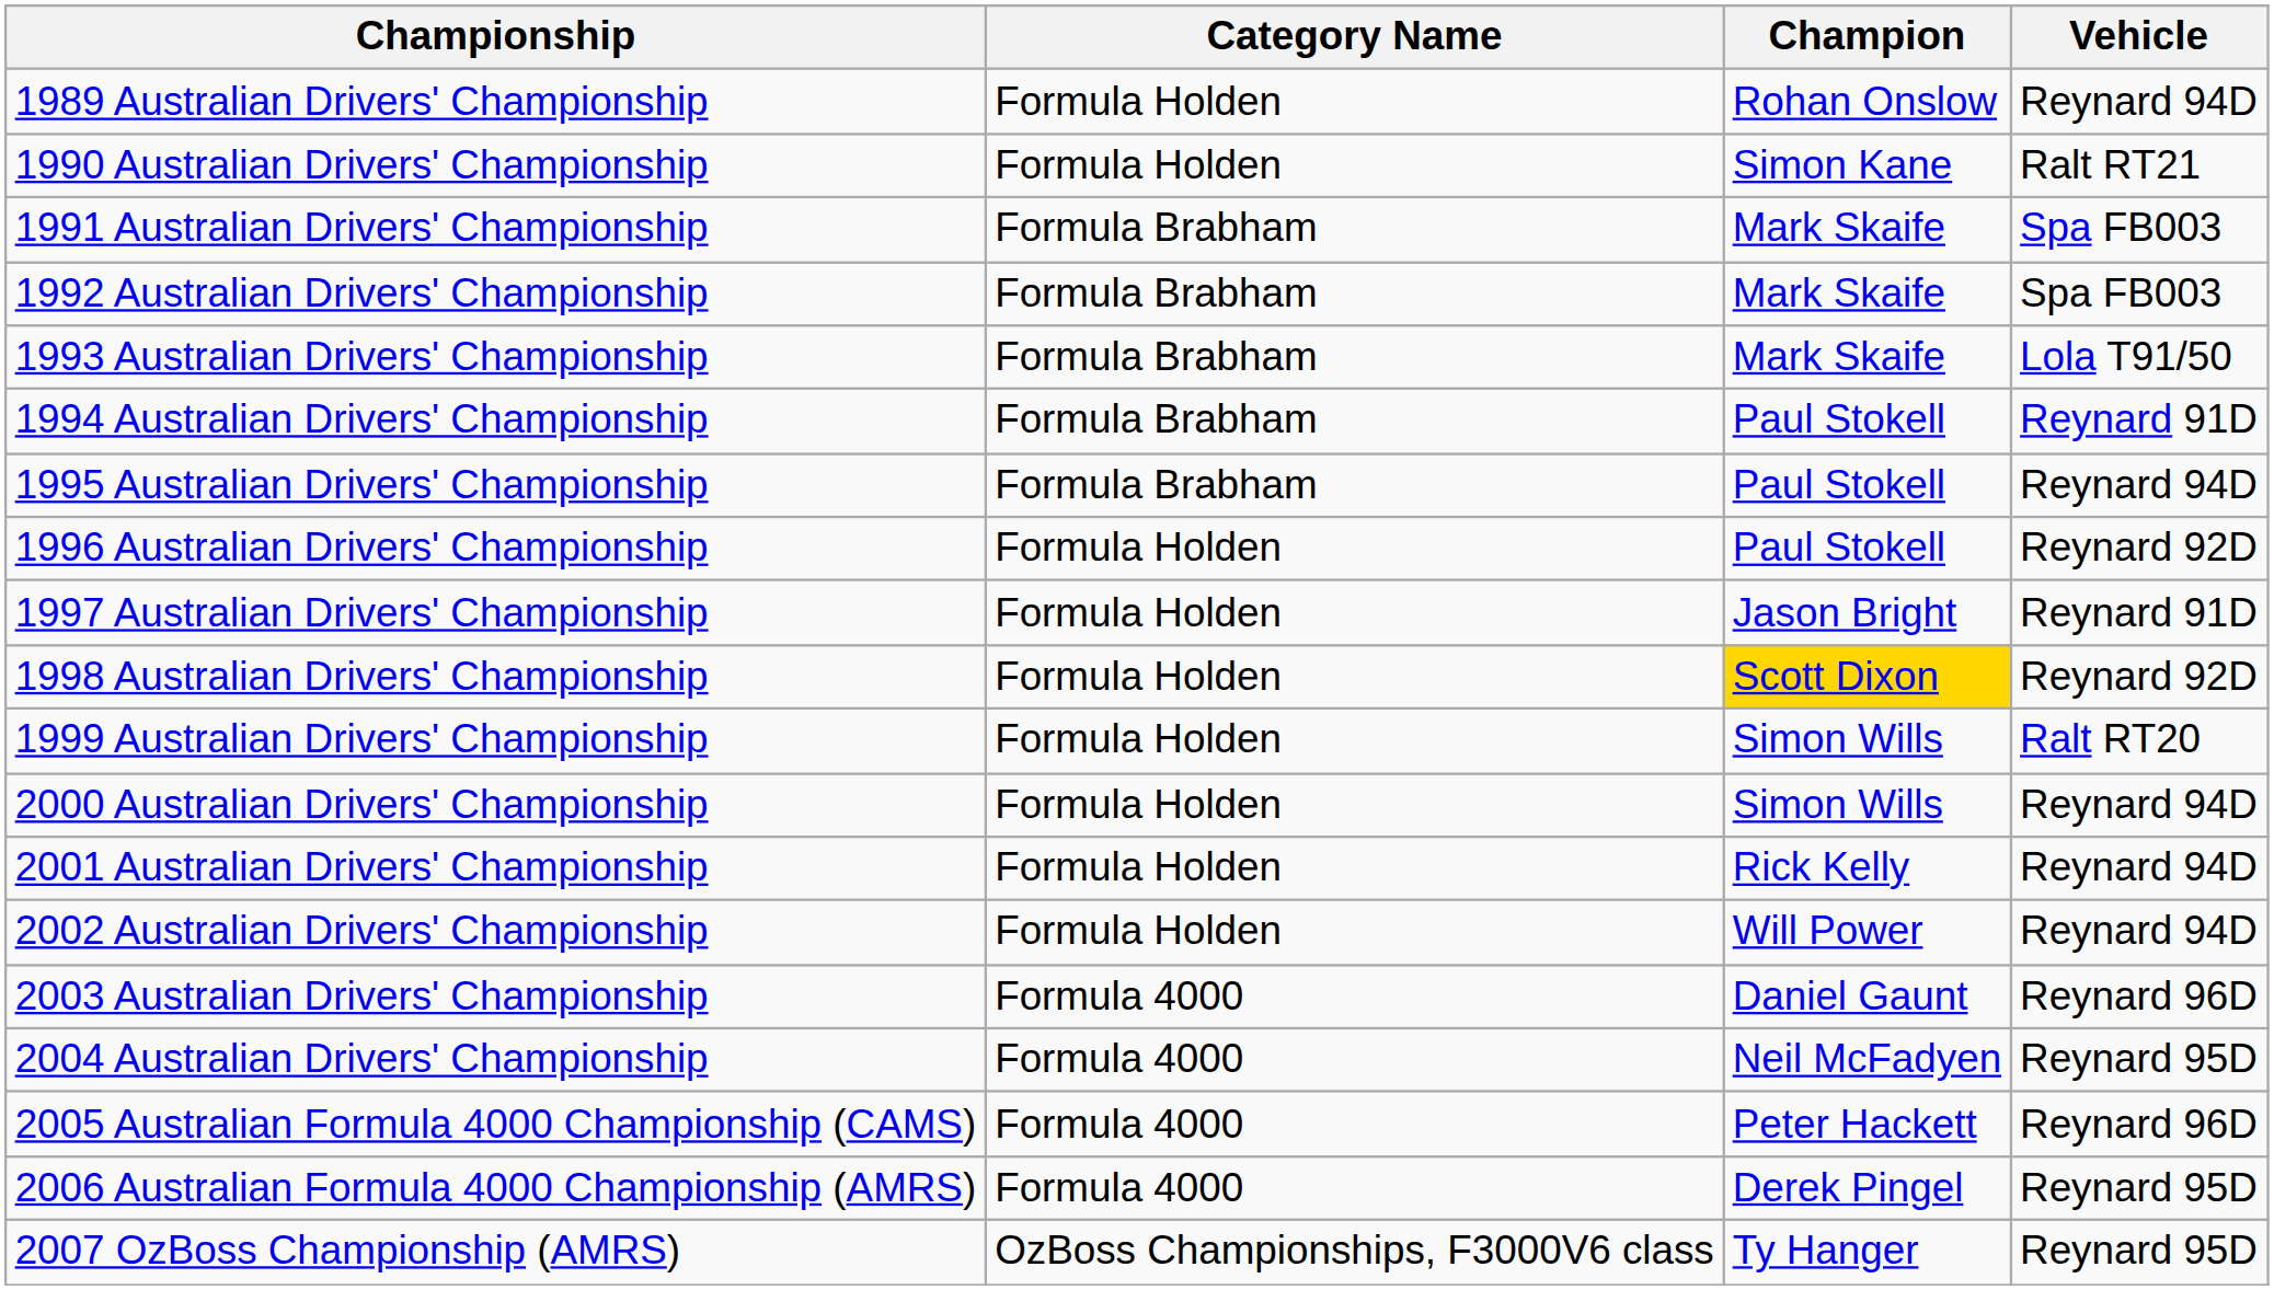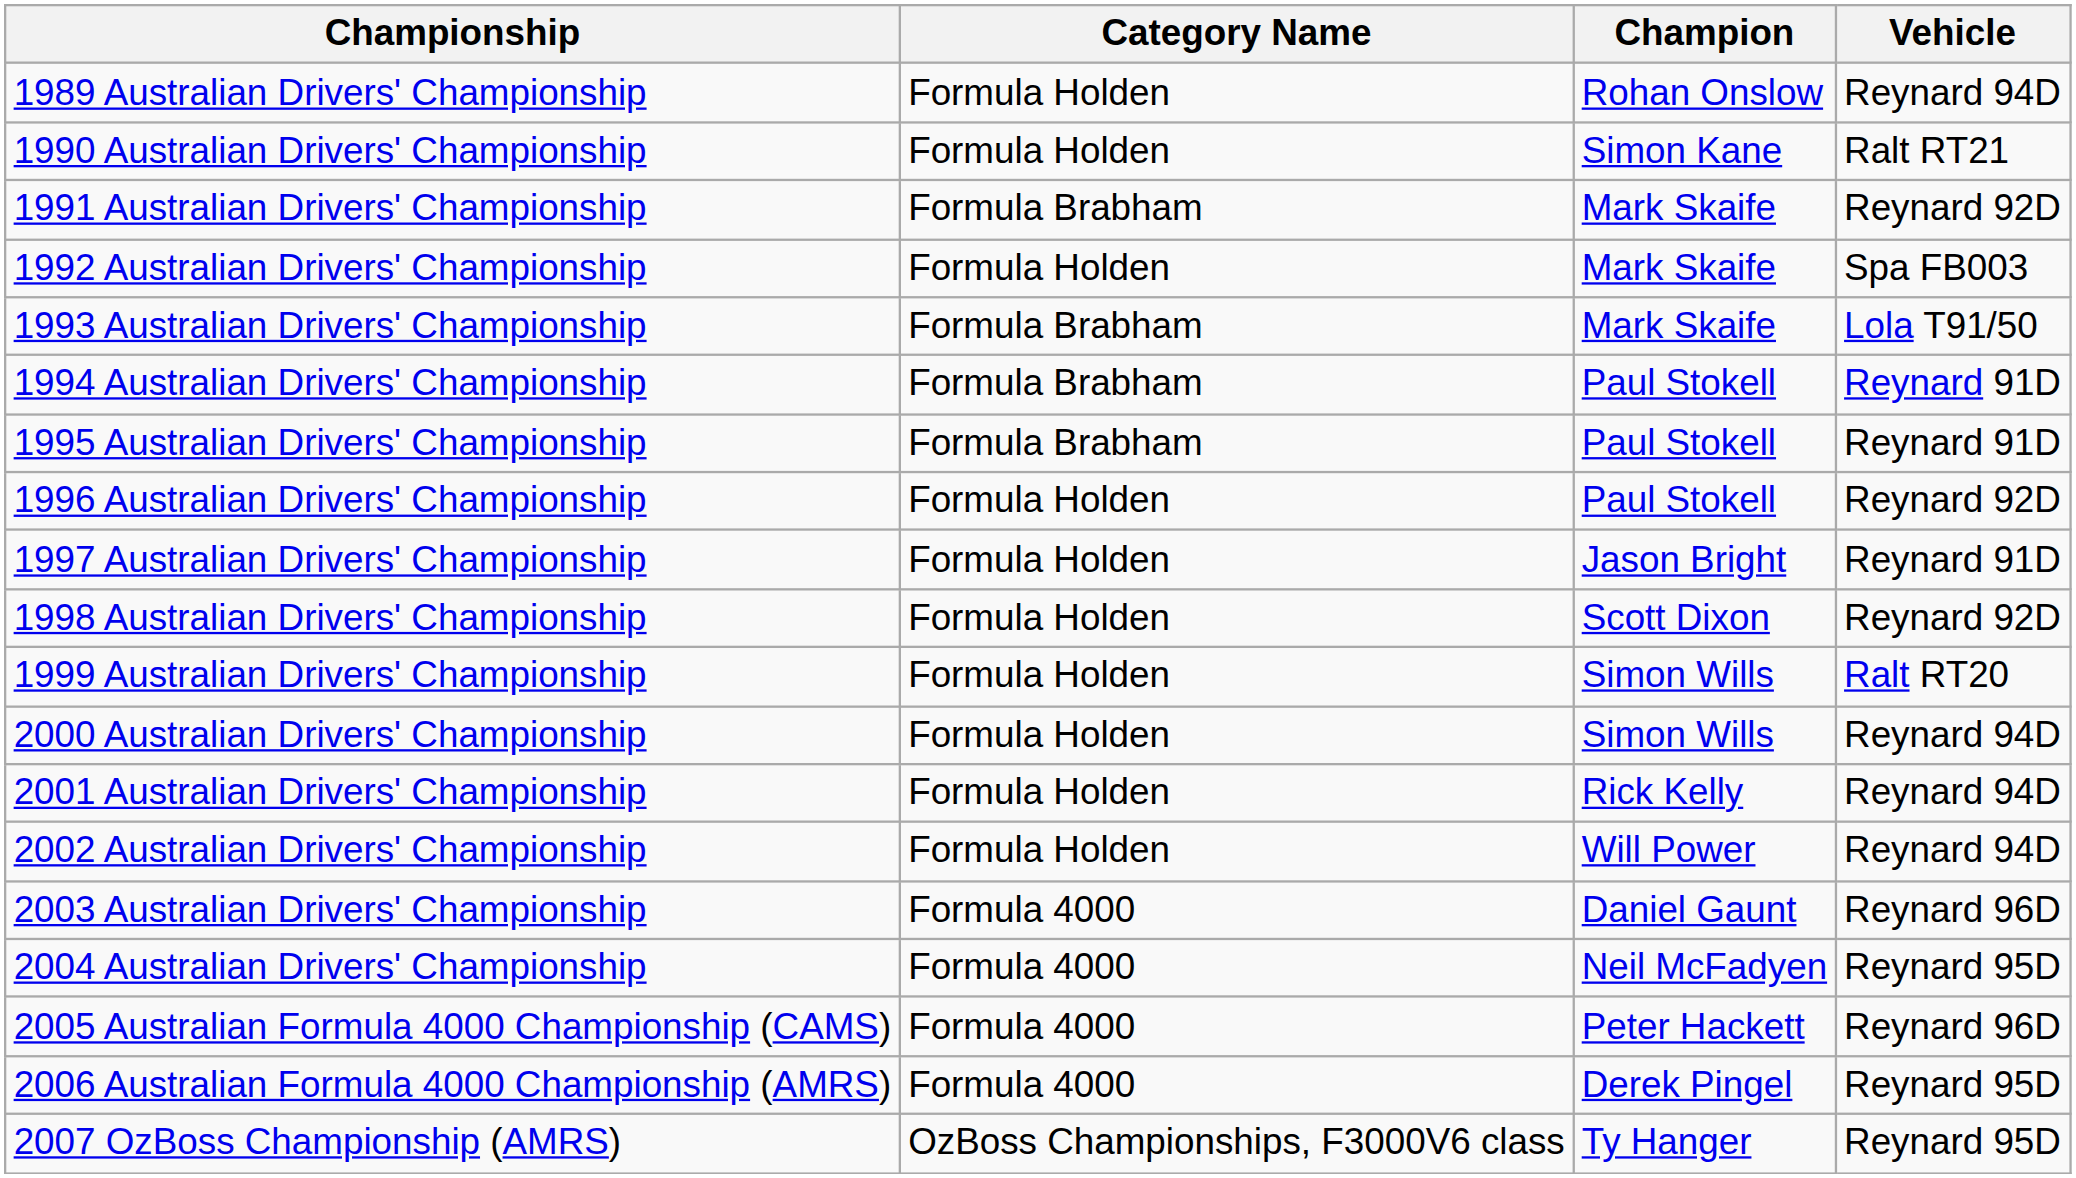 <table class="wikitable">
 <tr>
 <th>Championship</th>
 <th>Category Name</th>
 <th>Champion</th>
 <th>Vehicle</th>
 </tr>
 <tr>
 <td><a href='#'>1989 Australian Drivers' Championship</a></td>
 <td>Formula Holden</td>
 <td> <a href='#'>Rohan Onslow</a></td>
 <td>Reynard 94D</td>
 </tr>
 <tr>
 <td><a href='#'>1990 Australian Drivers' Championship</a></td>
 <td>Formula Holden</td>
 <td> <a href='#'>Simon Kane</a></td>
 <td>Ralt RT21</td>
 </tr>
 <tr>
 <td><a href='#'>1991 Australian Drivers' Championship</a></td>
 <td>Formula Brabham</td>
 <td> <a href='#'>Mark Skaife</a></td>
-<td><a href='#'>Spa</a> FB003</td>
+<td>Reynard 92D</td>
 </tr>
 <tr>
 <td><a href='#'>1992 Australian Drivers' Championship</a></td>
-<td>Formula Brabham</td>
+<td>Formula Holden</td>
 <td> <a href='#'>Mark Skaife</a></td>
 <td>Spa FB003</td>
 </tr>
 <tr>
 <td><a href='#'>1993 Australian Drivers' Championship</a></td>
 <td>Formula Brabham</td>
 <td> <a href='#'>Mark Skaife</a></td>
 <td><a href='#'>Lola</a> T91/50</td>
 </tr>
 <tr>
 <td><a href='#'>1994 Australian Drivers' Championship</a></td>
 <td>Formula Brabham</td>
 <td> <a href='#'>Paul Stokell</a></td>
 <td><a href='#'>Reynard</a> 91D</td>
 </tr>
 <tr>
 <td><a href='#'>1995 Australian Drivers' Championship</a></td>
 <td>Formula Brabham</td>
 <td> <a href='#'>Paul Stokell</a></td>
-<td>Reynard 94D</td>
+<td>Reynard 91D</td>
 </tr>
 <tr>
 <td><a href='#'>1996 Australian Drivers' Championship</a></td>
 <td>Formula Holden</td>
 <td> <a href='#'>Paul Stokell</a></td>
 <td>Reynard 92D</td>
 </tr>
 <tr>
 <td><a href='#'>1997 Australian Drivers' Championship</a></td>
 <td>Formula Holden</td>
 <td> <a href='#'>Jason Bright</a></td>
 <td>Reynard 91D</td>
 </tr>
 <tr>
 <td><a href='#'>1998 Australian Drivers' Championship</a></td>
 <td>Formula Holden</td>
-<td style="background: gold;"> <a href='#'>Scott Dixon</a></td>
+<td> <a href='#'>Scott Dixon</a></td>
 <td>Reynard 92D</td>
 </tr>
 <tr>
 <td><a href='#'>1999 Australian Drivers' Championship</a></td>
 <td>Formula Holden</td>
 <td> <a href='#'>Simon Wills</a></td>
 <td><a href='#'>Ralt</a> RT20</td>
 </tr>
 <tr>
 <td><a href='#'>2000 Australian Drivers' Championship</a></td>
 <td>Formula Holden</td>
 <td> <a href='#'>Simon Wills</a></td>
 <td>Reynard 94D</td>
 </tr>
 <tr>
 <td><a href='#'>2001 Australian Drivers' Championship</a></td>
 <td>Formula Holden</td>
 <td> <a href='#'>Rick Kelly</a></td>
 <td>Reynard 94D</td>
 </tr>
 <tr>
 <td><a href='#'>2002 Australian Drivers' Championship</a></td>
 <td>Formula Holden</td>
 <td> <a href='#'>Will Power</a></td>
 <td>Reynard 94D</td>
 </tr>
 <tr>
 <td><a href='#'>2003 Australian Drivers' Championship</a></td>
 <td>Formula 4000</td>
 <td> <a href='#'>Daniel Gaunt</a></td>
 <td>Reynard 96D</td>
 </tr>
 <tr>
 <td><a href='#'>2004 Australian Drivers' Championship</a></td>
 <td>Formula 4000</td>
 <td> <a href='#'>Neil McFadyen</a></td>
 <td>Reynard 95D</td>
 </tr>
 <tr>
 <td><a href='#'>2005 Australian Formula 4000 Championship</a> (<a href='#'>CAMS</a>)</td>
 <td>Formula 4000</td>
 <td> <a href='#'>Peter Hackett</a></td>
 <td>Reynard 96D</td>
 </tr>
 <tr>
 <td><a href='#'>2006 Australian Formula 4000 Championship</a> (<a href='#'>AMRS</a>)</td>
 <td>Formula 4000</td>
 <td> <a href='#'>Derek Pingel</a></td>
 <td>Reynard 95D</td>
 </tr>
 <tr>
 <td><a href='#'>2007 OzBoss Championship</a> (<a href='#'>AMRS</a>)</td>
 <td>OzBoss Championships, F3000V6 class</td>
 <td> <a href='#'>Ty Hanger</a></td>
 <td>Reynard 95D</td>
 </tr>
 </table>
